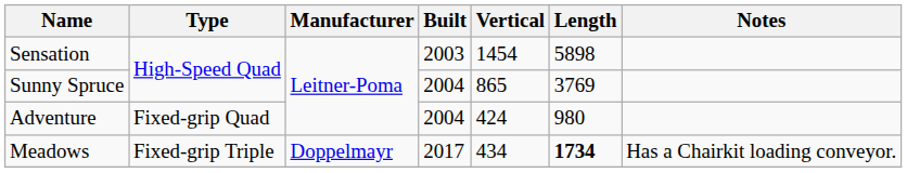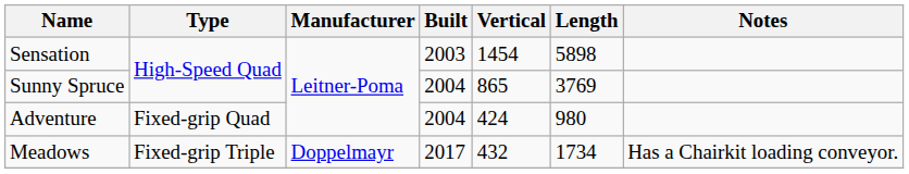 <table class="wikitable">
 <tr>
 <th>Name</th>
 <th>Type</th>
 <th>Manufacturer</th>
 <th>Built</th>
 <th>Vertical</th>
 <th>Length</th>
 <th>Notes</th>
 </tr>
 <tr>
 <td>Sensation</td>
 <td rowspan="2"><a href='#'>High-Speed Quad</a></td>
 <td rowspan="3"><a href='#'>Leitner-Poma</a></td>
 <td>2003</td>
 <td>1454</td>
 <td>5898</td>
 <td></td>
 </tr>
 <tr>
 <td>Sunny Spruce</td>
 <td>2004</td>
 <td>865</td>
 <td>3769</td>
 <td></td>
 </tr>
 <tr>
 <td>Adventure</td>
 <td>Fixed-grip Quad</td>
 <td>2004</td>
 <td>424</td>
 <td>980</td>
 <td></td>
 </tr>
 <tr>
 <td>Meadows</td>
 <td>Fixed-grip Triple</td>
 <td><a href='#'>Doppelmayr</a></td>
 <td>2017</td>
-<td>434</td>
-<td><strong>1734</strong></td>
+<td>432</td>
+<td>1734</td>
 <td>Has a Chairkit loading conveyor.</td>
 </tr>
 <tr>
 </tr>
 </table>
